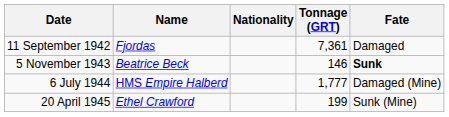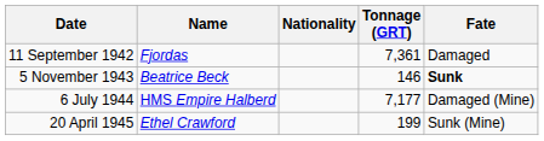 <table class="wikitable sortable">
 <tr>
 <th>Date</th>
 <th>Name</th>
 <th>Nationality</th>
 <th>Tonnage<br>(<a href='#'>GRT</a>)</th>
 <th>Fate</th>
 </tr>
 <tr>
 <td align="right">11 September 1942</td>
 <td align="left"><a href='#'><em>Fjordas</em></a></td>
 <td align="left"></td>
 <td align="right">7,361</td>
 <td align="left">Damaged</td>
 </tr>
 <tr>
 <td align="right">5 November 1943</td>
 <td align="left"><a href='#'><em>Beatrice Beck</em></a></td>
 <td align="left"></td>
 <td align="right">146</td>
 <td align="left"><strong>Sunk</strong></td>
 </tr>
 <tr>
 <td align="right">6 July 1944</td>
 <td align="left"><a href='#'>HMS <em>Empire Halberd</em></a></td>
 <td align="left"></td>
-<td align="right">1,777</td>
+<td align="right">7,177</td>
 <td align="left">Damaged (Mine)</td>
 </tr>
 <tr>
 <td align="right">20 April 1945</td>
 <td align="left"><a href='#'><em>Ethel Crawford</em></a></td>
 <td align="left"></td>
 <td align="right">199</td>
 <td align="left">Sunk (Mine)</td>
 </tr>
 </table>
